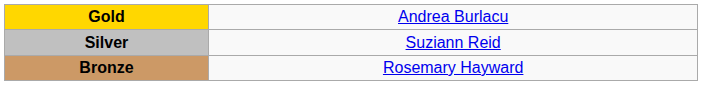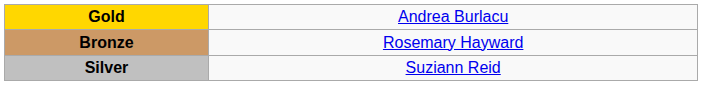 <table class="wikitable" style="text-align:center; " width="35%">
 <tr>
 <td bgcolor="gold"><strong>Gold</strong></td>
 <td><a href='#'>Andrea Burlacu</a><br>  <small><em></em></small></td>
 </tr>
 <tr>
+<td bgcolor="CC9966"><strong>Bronze</strong></td>
+<td><a href='#'>Rosemary Hayward</a><br>  <small><em></em></small></td>
+</tr>
+<tr>
 <td bgcolor="silver"><strong>Silver</strong></td>
 <td><a href='#'>Suziann Reid</a><br>  <small><em></em></small></td>
 </tr>
-<tr>
-<td bgcolor="CC9966"><strong>Bronze</strong></td>
-<td><a href='#'>Rosemary Hayward</a><br>  <small><em></em></small></td>
-</tr>
 </table>
